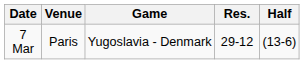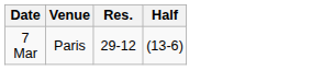 <table class="wikitable" style="text-align:center;">
 <tr>
 <th width="40px">Date</th>
 <th>Venue</th>
-<th>Game</th>
 <th width="50px">Res.</th>
 <th>Half</th>
 </tr>
 <tr>
 <td>7 Mar</td>
 <td>Paris</td>
-<td align="left">Yugoslavia - Denmark</td>
 <td>29-12</td>
 <td>(13-6)</td>
 </tr>
 </table>
